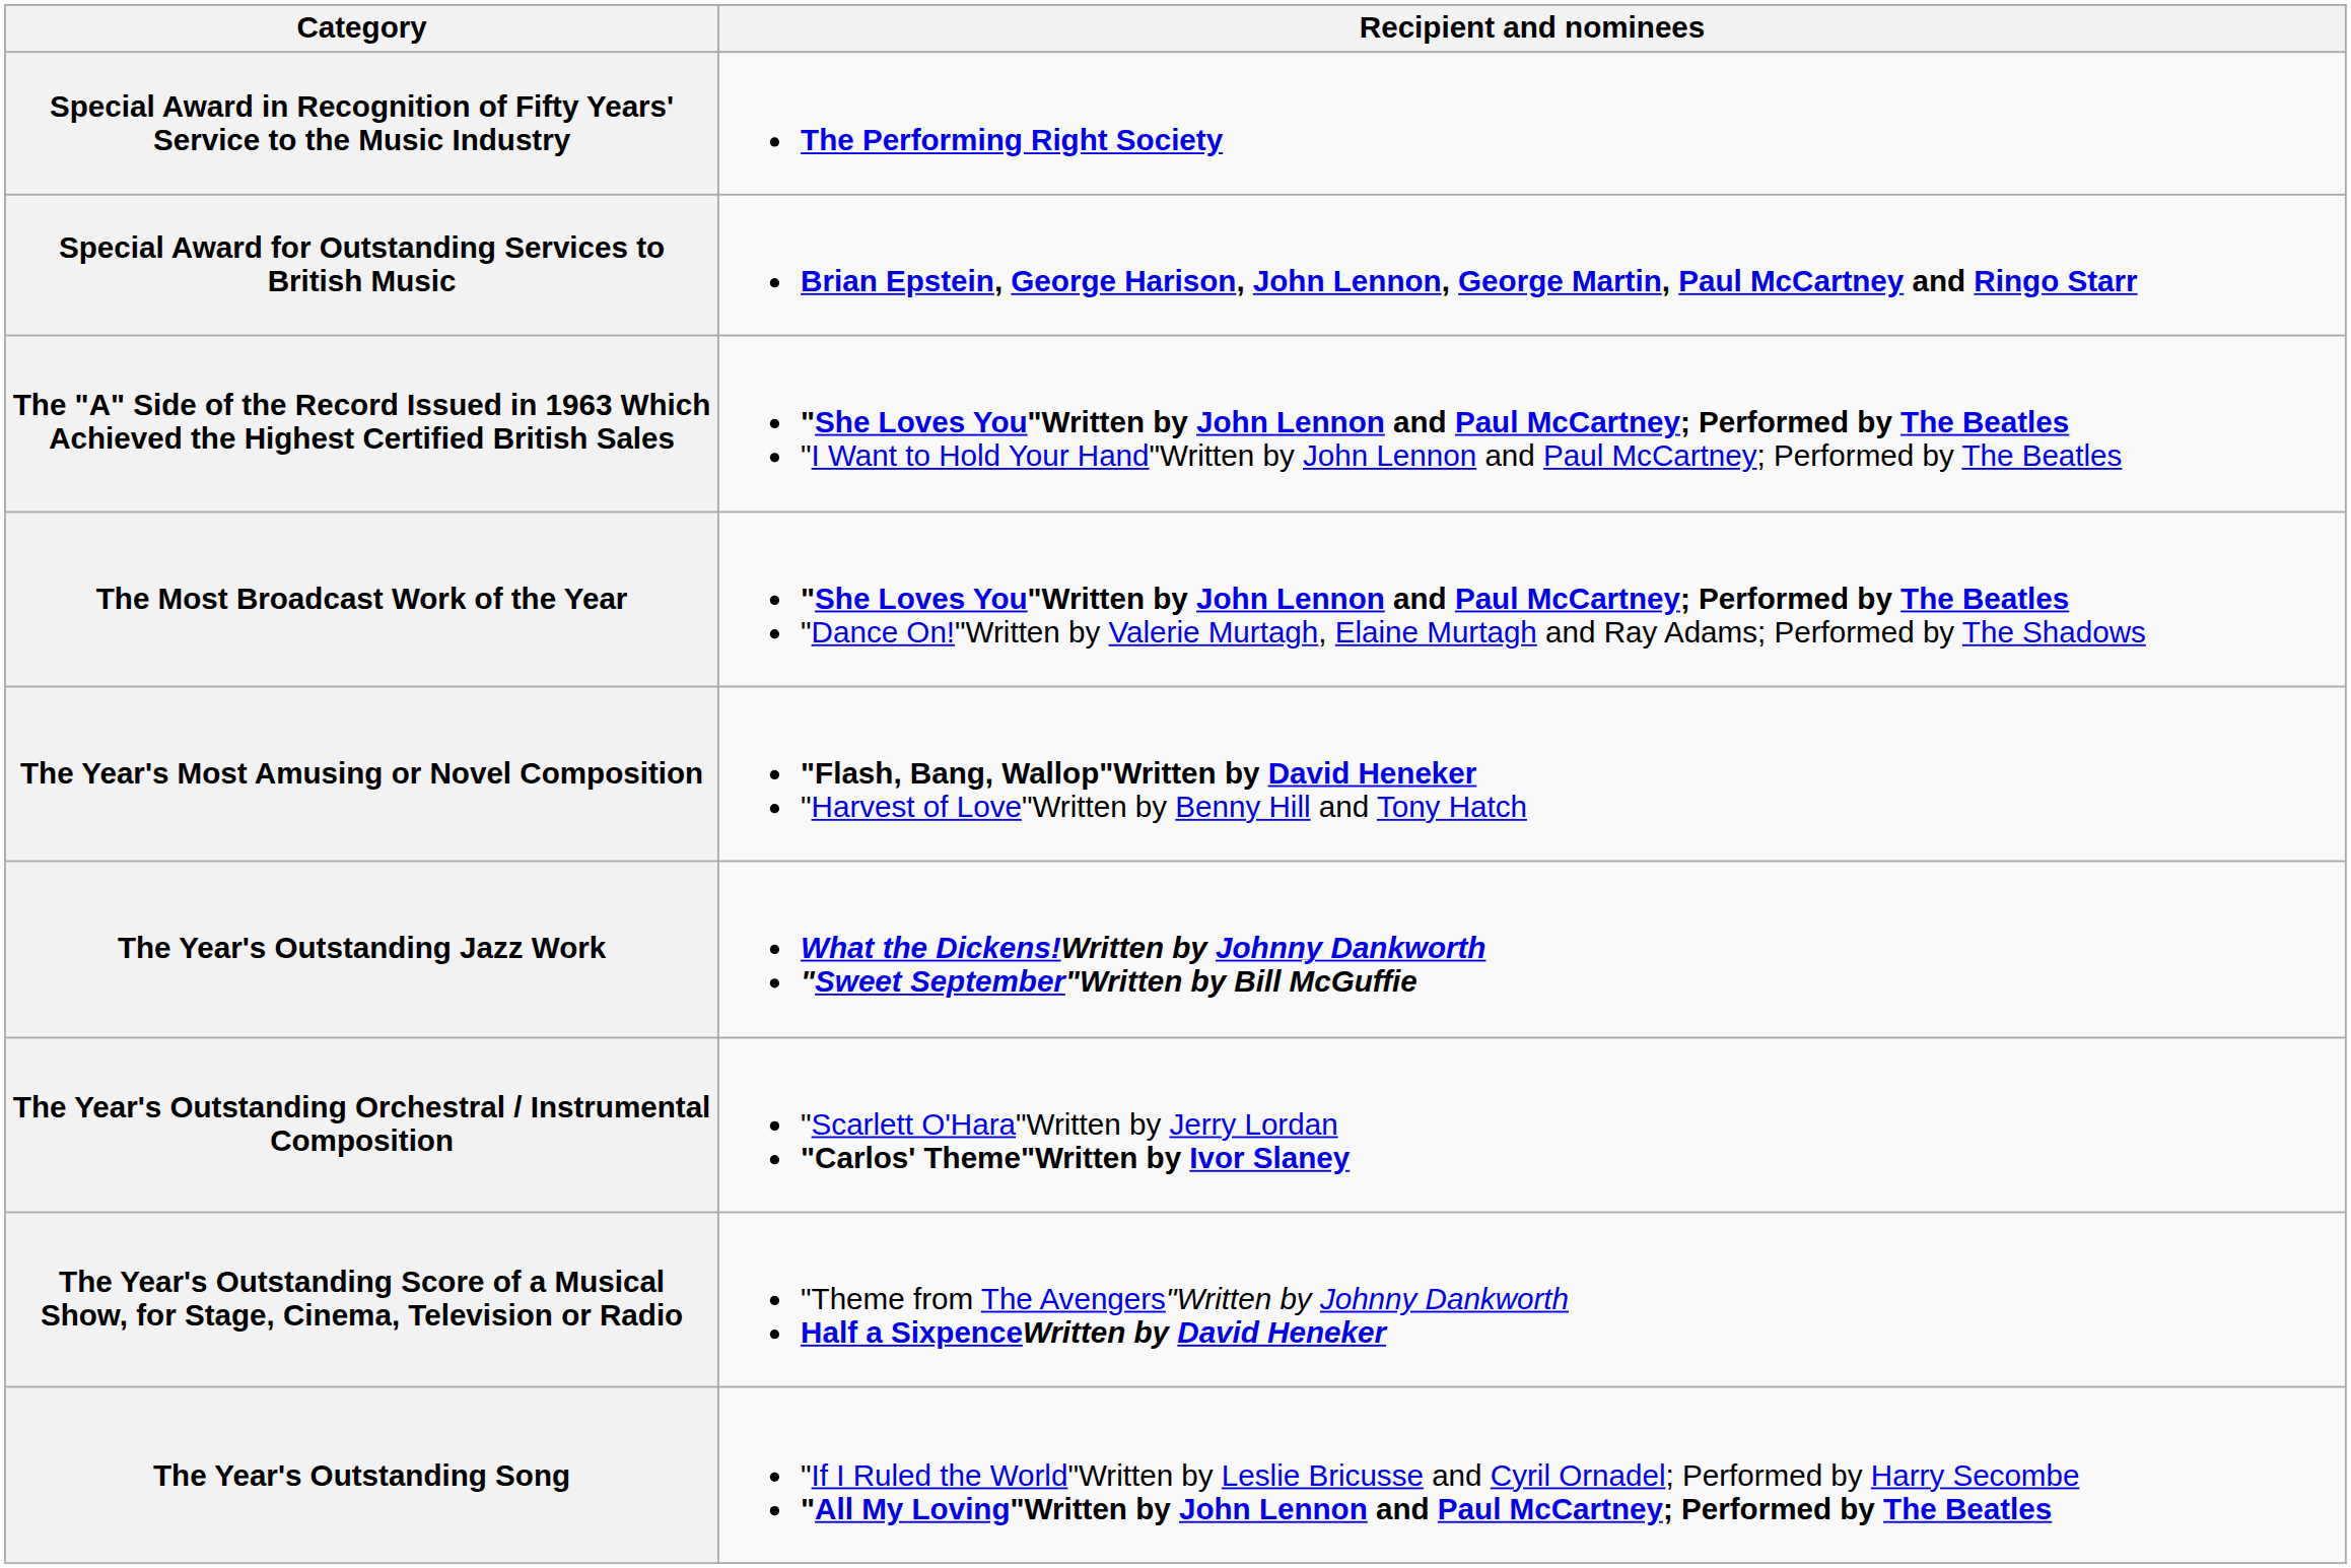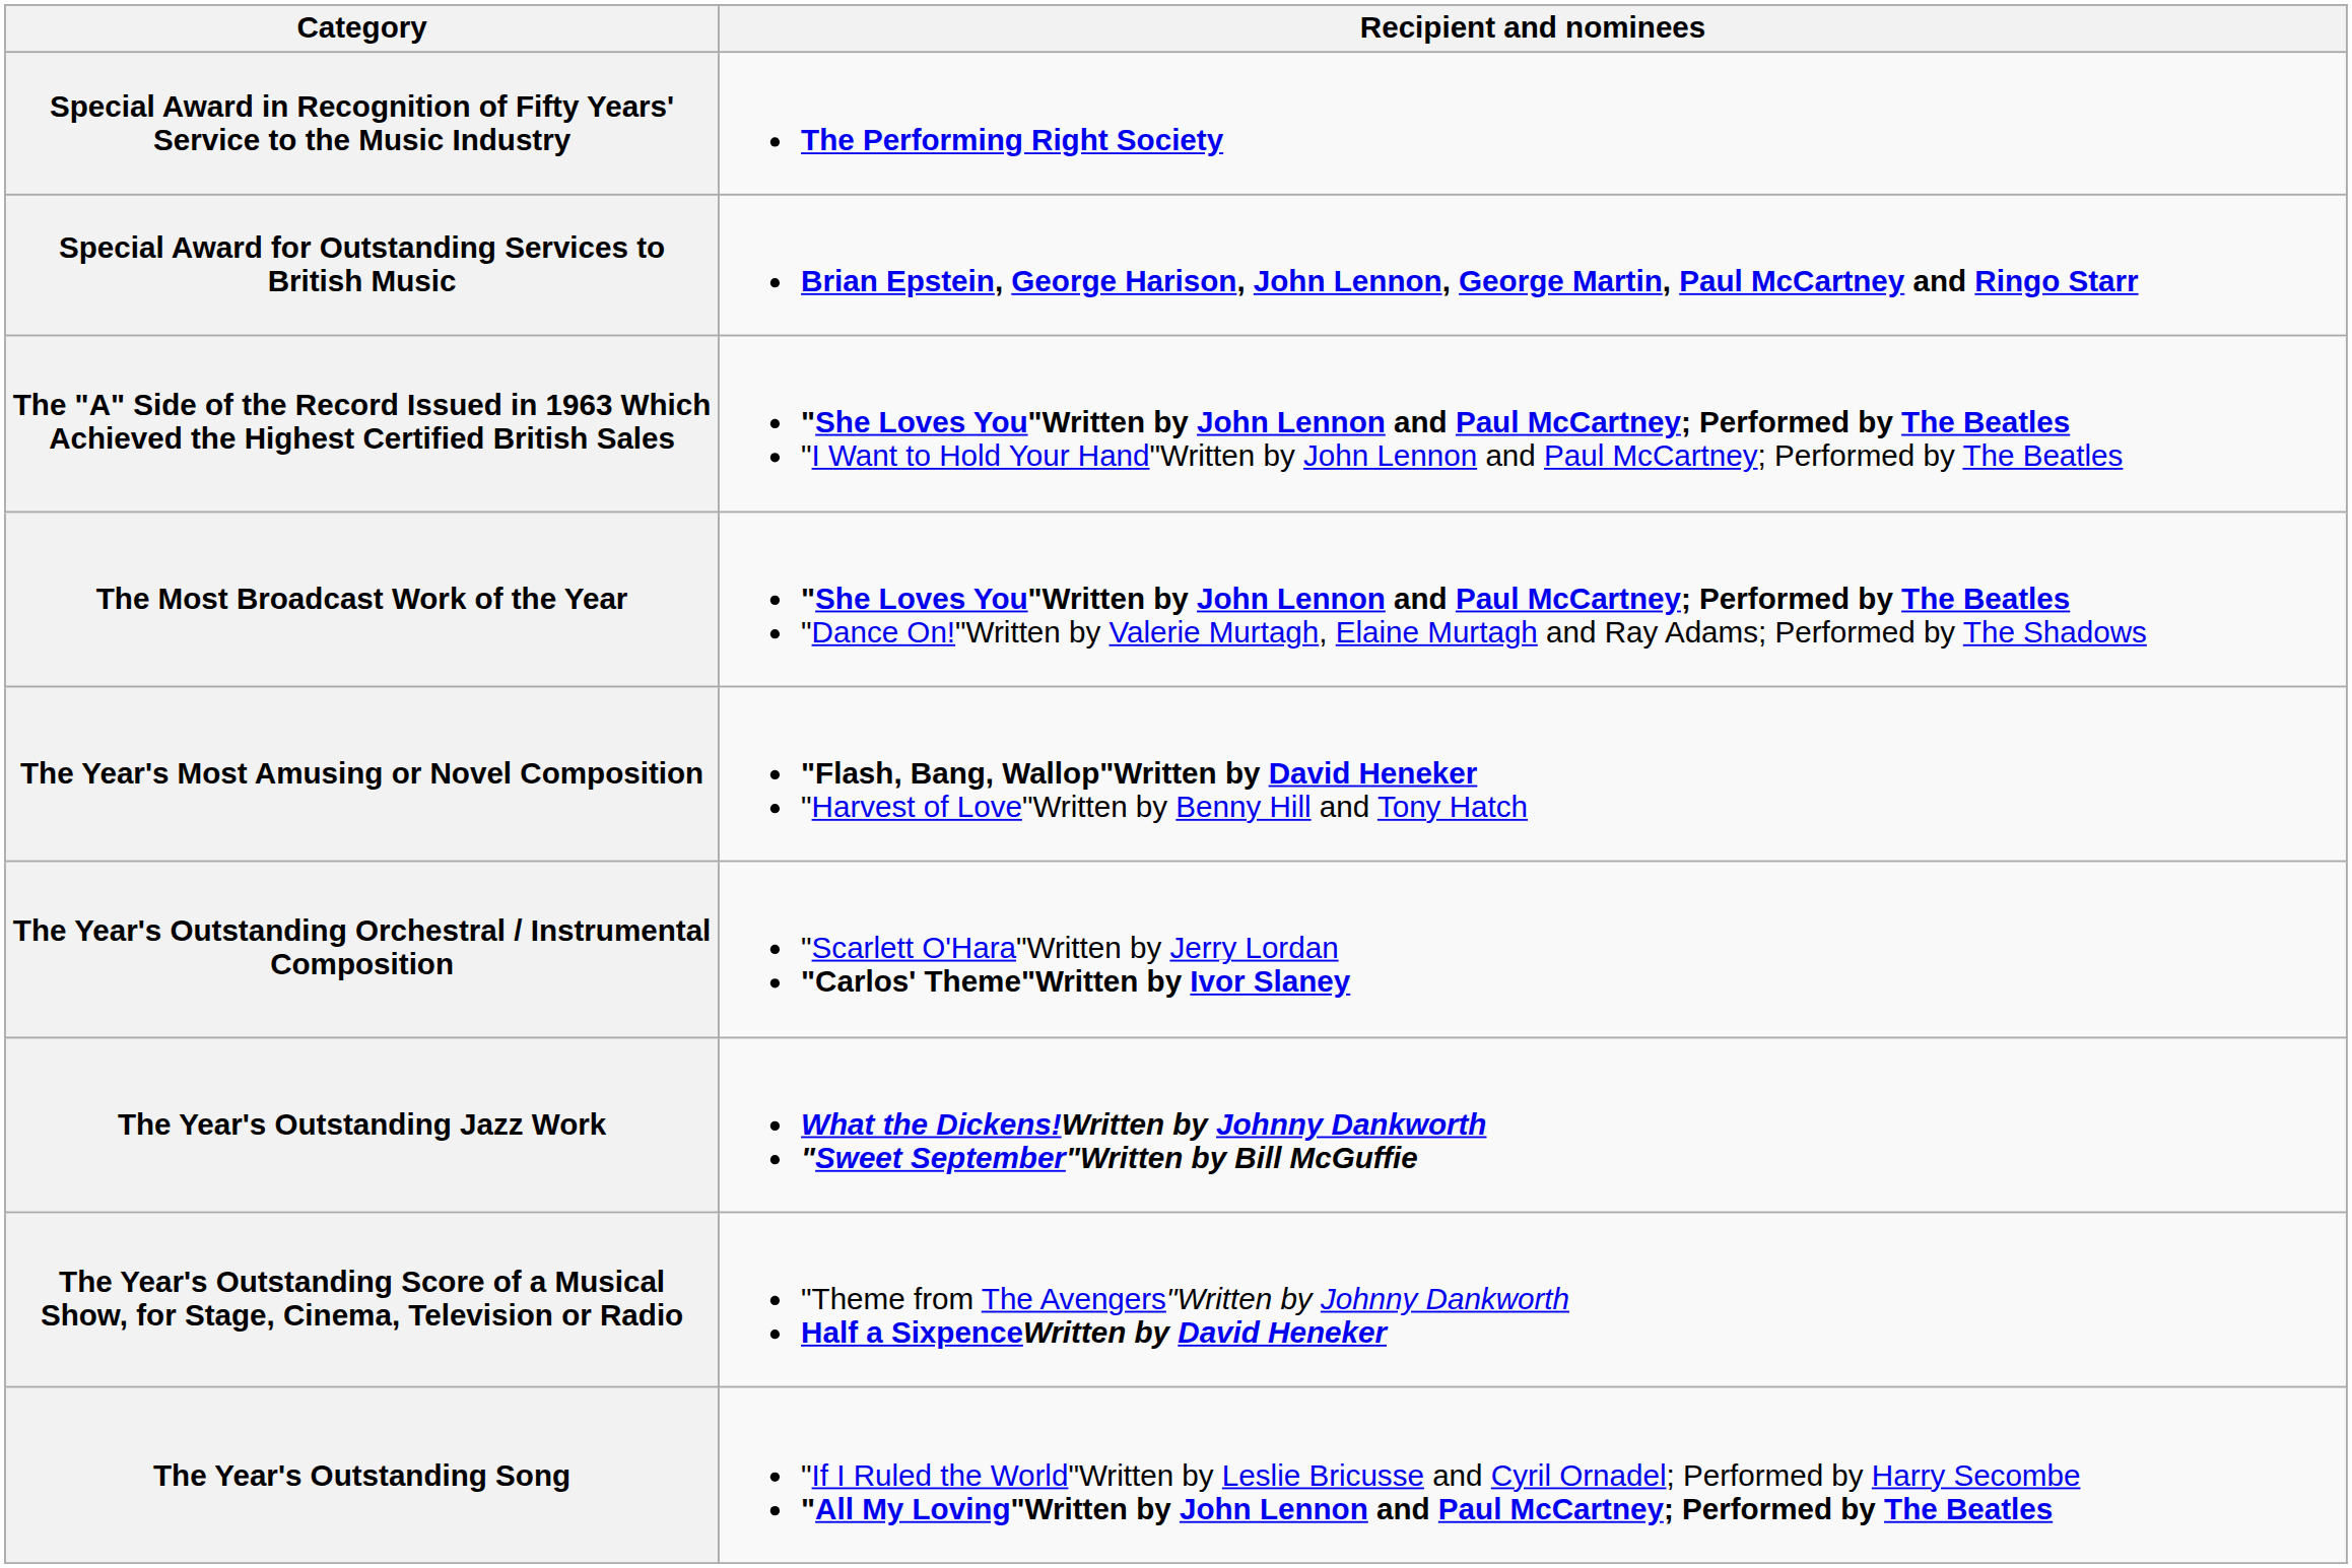 <table class="wikitable">
 <tr>
 <th width="25%">Category</th>
 <th width="57%">Recipient and nominees</th>
 </tr>
 <tr>
 <th scope="row">Special Award in Recognition of Fifty Years' Service to the Music Industry</th>
 <td><br><ul><li><strong><a href='#'>The Performing Right Society</a></strong></li></ul></td>
 </tr>
 <tr>
 <th scope="row">Special Award for Outstanding Services to British Music</th>
 <td><br><ul><li><strong><a href='#'>Brian Epstein</a>, <a href='#'>George Harison</a>, <a href='#'>John Lennon</a>, <a href='#'>George Martin</a>, <a href='#'>Paul McCartney</a> and <a href='#'>Ringo Starr</a></strong></li></ul></td>
 </tr>
 <tr>
 <th scope="row">The "A" Side of the Record Issued in 1963 Which Achieved the Highest Certified British Sales</th>
 <td><br><ul><li><strong>"<a href='#'>She Loves You</a>"Written by <a href='#'>John Lennon</a> and <a href='#'>Paul McCartney</a>; Performed by <a href='#'>The Beatles</a></strong></li><li>"<a href='#'>I Want to Hold Your Hand</a>"Written by <a href='#'>John Lennon</a> and <a href='#'>Paul McCartney</a>; Performed by <a href='#'>The Beatles</a></li></ul></td>
 </tr>
 <tr>
 <th scope="row">The Most Broadcast Work of the Year</th>
 <td><br><ul><li><strong>"<a href='#'>She Loves You</a>"Written by <a href='#'>John Lennon</a> and <a href='#'>Paul McCartney</a>; Performed by <a href='#'>The Beatles</a></strong></li><li>"<a href='#'>Dance On!</a>"Written by <a href='#'>Valerie Murtagh</a>, <a href='#'>Elaine Murtagh</a> and Ray Adams; Performed by <a href='#'>The Shadows</a></li></ul></td>
 </tr>
 <tr>
 <th scope="row">The Year's Most Amusing or Novel Composition</th>
 <td><br><ul><li><strong>"Flash, Bang, Wallop"Written by <a href='#'>David Heneker</a></strong></li><li>"<a href='#'>Harvest of Love</a>"Written by <a href='#'>Benny Hill</a> and <a href='#'>Tony Hatch</a></li></ul></td>
 </tr>
 <tr>
+<th scope="row">The Year's Outstanding Orchestral / Instrumental Composition</th>
+<td><br><ul><li></strong>"<a href='#'>Scarlett O'Hara</a>"Written by <a href='#'>Jerry Lordan</a><strong></li><li>"Carlos' Theme"Written by <a href='#'>Ivor Slaney</a></li></ul></td>
+</tr>
+<tr>
 <th scope="row">The Year's Outstanding Jazz Work</th>
 <td><br><ul><li><strong><em><a href='#'>What the Dickens!</a><em>Written by <a href='#'>Johnny Dankworth</a><strong></li><li>"<a href='#'>Sweet September</a>"Written by Bill McGuffie</li></ul></td>
-</tr>
-<tr>
-<th scope="row">The Year's Outstanding Orchestral / Instrumental Composition</th>
-<td><br><ul><li></strong>"<a href='#'>Scarlett O'Hara</a>"Written by <a href='#'>Jerry Lordan</a><strong></li><li>"Carlos' Theme"Written by <a href='#'>Ivor Slaney</a></li></ul></td>
 </tr>
 <tr>
 <th scope="row">The Year's Outstanding Score of a Musical Show, for Stage, Cinema, Television or Radio</th>
 <td><br><ul><li></strong>"Theme from </em><a href='#'>The Avengers</a><em>"Written by <a href='#'>Johnny Dankworth</a><strong></li><li></em><a href='#'>Half a Sixpence</a><em>Written by <a href='#'>David Heneker</a></li></ul></td>
 </tr>
 <tr>
 <th scope="row">The Year's Outstanding Song</th>
 <td><br><ul><li></strong>"<a href='#'>If I Ruled the World</a>"Written by <a href='#'>Leslie Bricusse</a> and <a href='#'>Cyril Ornadel</a>; Performed by <a href='#'>Harry Secombe</a><strong></li><li>"<a href='#'>All My Loving</a>"Written by <a href='#'>John Lennon</a> and <a href='#'>Paul McCartney</a>; Performed by <a href='#'>The Beatles</a></li></ul></td>
 </tr>
 <tr>
 </tr>
 </table>
